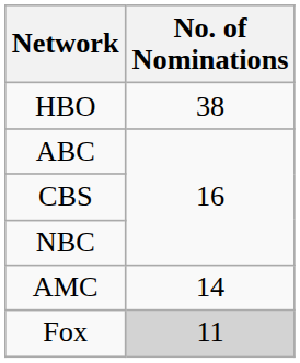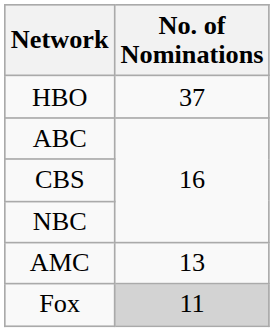 <table class="wikitable">
 <tr>
 <th>Network</th>
 <th>No. of<br>Nominations</th>
 </tr>
 <tr style="text-align:center">
 <td>HBO</td>
-<td>38</td>
+<td>37</td>
 </tr>
 <tr style="text-align:center">
 <td>ABC</td>
 <td rowspan="3">16</td>
 </tr>
 <tr style="text-align:center">
 <td>CBS</td>
 </tr>
 <tr style="text-align:center">
 <td>NBC</td>
 </tr>
 <tr style="text-align:center">
 <td>AMC</td>
-<td>14</td>
+<td>13</td>
 </tr>
 <tr style="text-align:center">
 <td>Fox</td>
 <td style="background: lightgrey;">11</td>
 </tr>
 </table>
